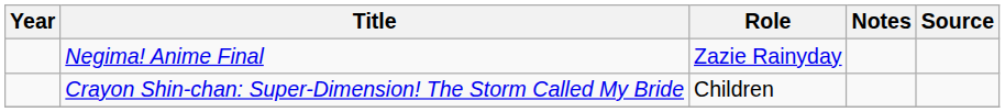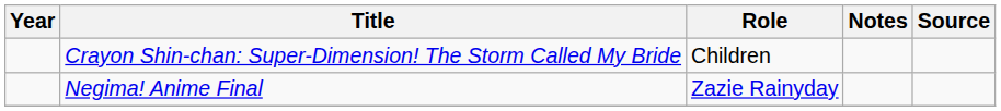 <table class="wikitable sortable plainrowheaders">
 <tr>
 <th>Year</th>
 <th>Title</th>
 <th>Role</th>
 <th class="unsortable">Notes</th>
 <th class="unsortable">Source</th>
 </tr>
 <tr>
 <td></td>
+<td><em><a href='#'>Crayon Shin-chan: Super-Dimension! The Storm Called My Bride</a></em></td>
+<td>Children</td>
+<td></td>
+<td></td>
+</tr>
+<tr>
+<td></td>
 <td><em><a href='#'>Negima! Anime Final</a></em></td>
 <td><a href='#'>Zazie Rainyday</a></td>
 <td></td>
 <td></td>
 </tr>
 <tr>
-<td></td>
-<td><em><a href='#'>Crayon Shin-chan: Super-Dimension! The Storm Called My Bride</a></em></td>
-<td>Children</td>
-<td></td>
-<td></td>
-</tr>
-<tr>
 </tr>
 </table>
